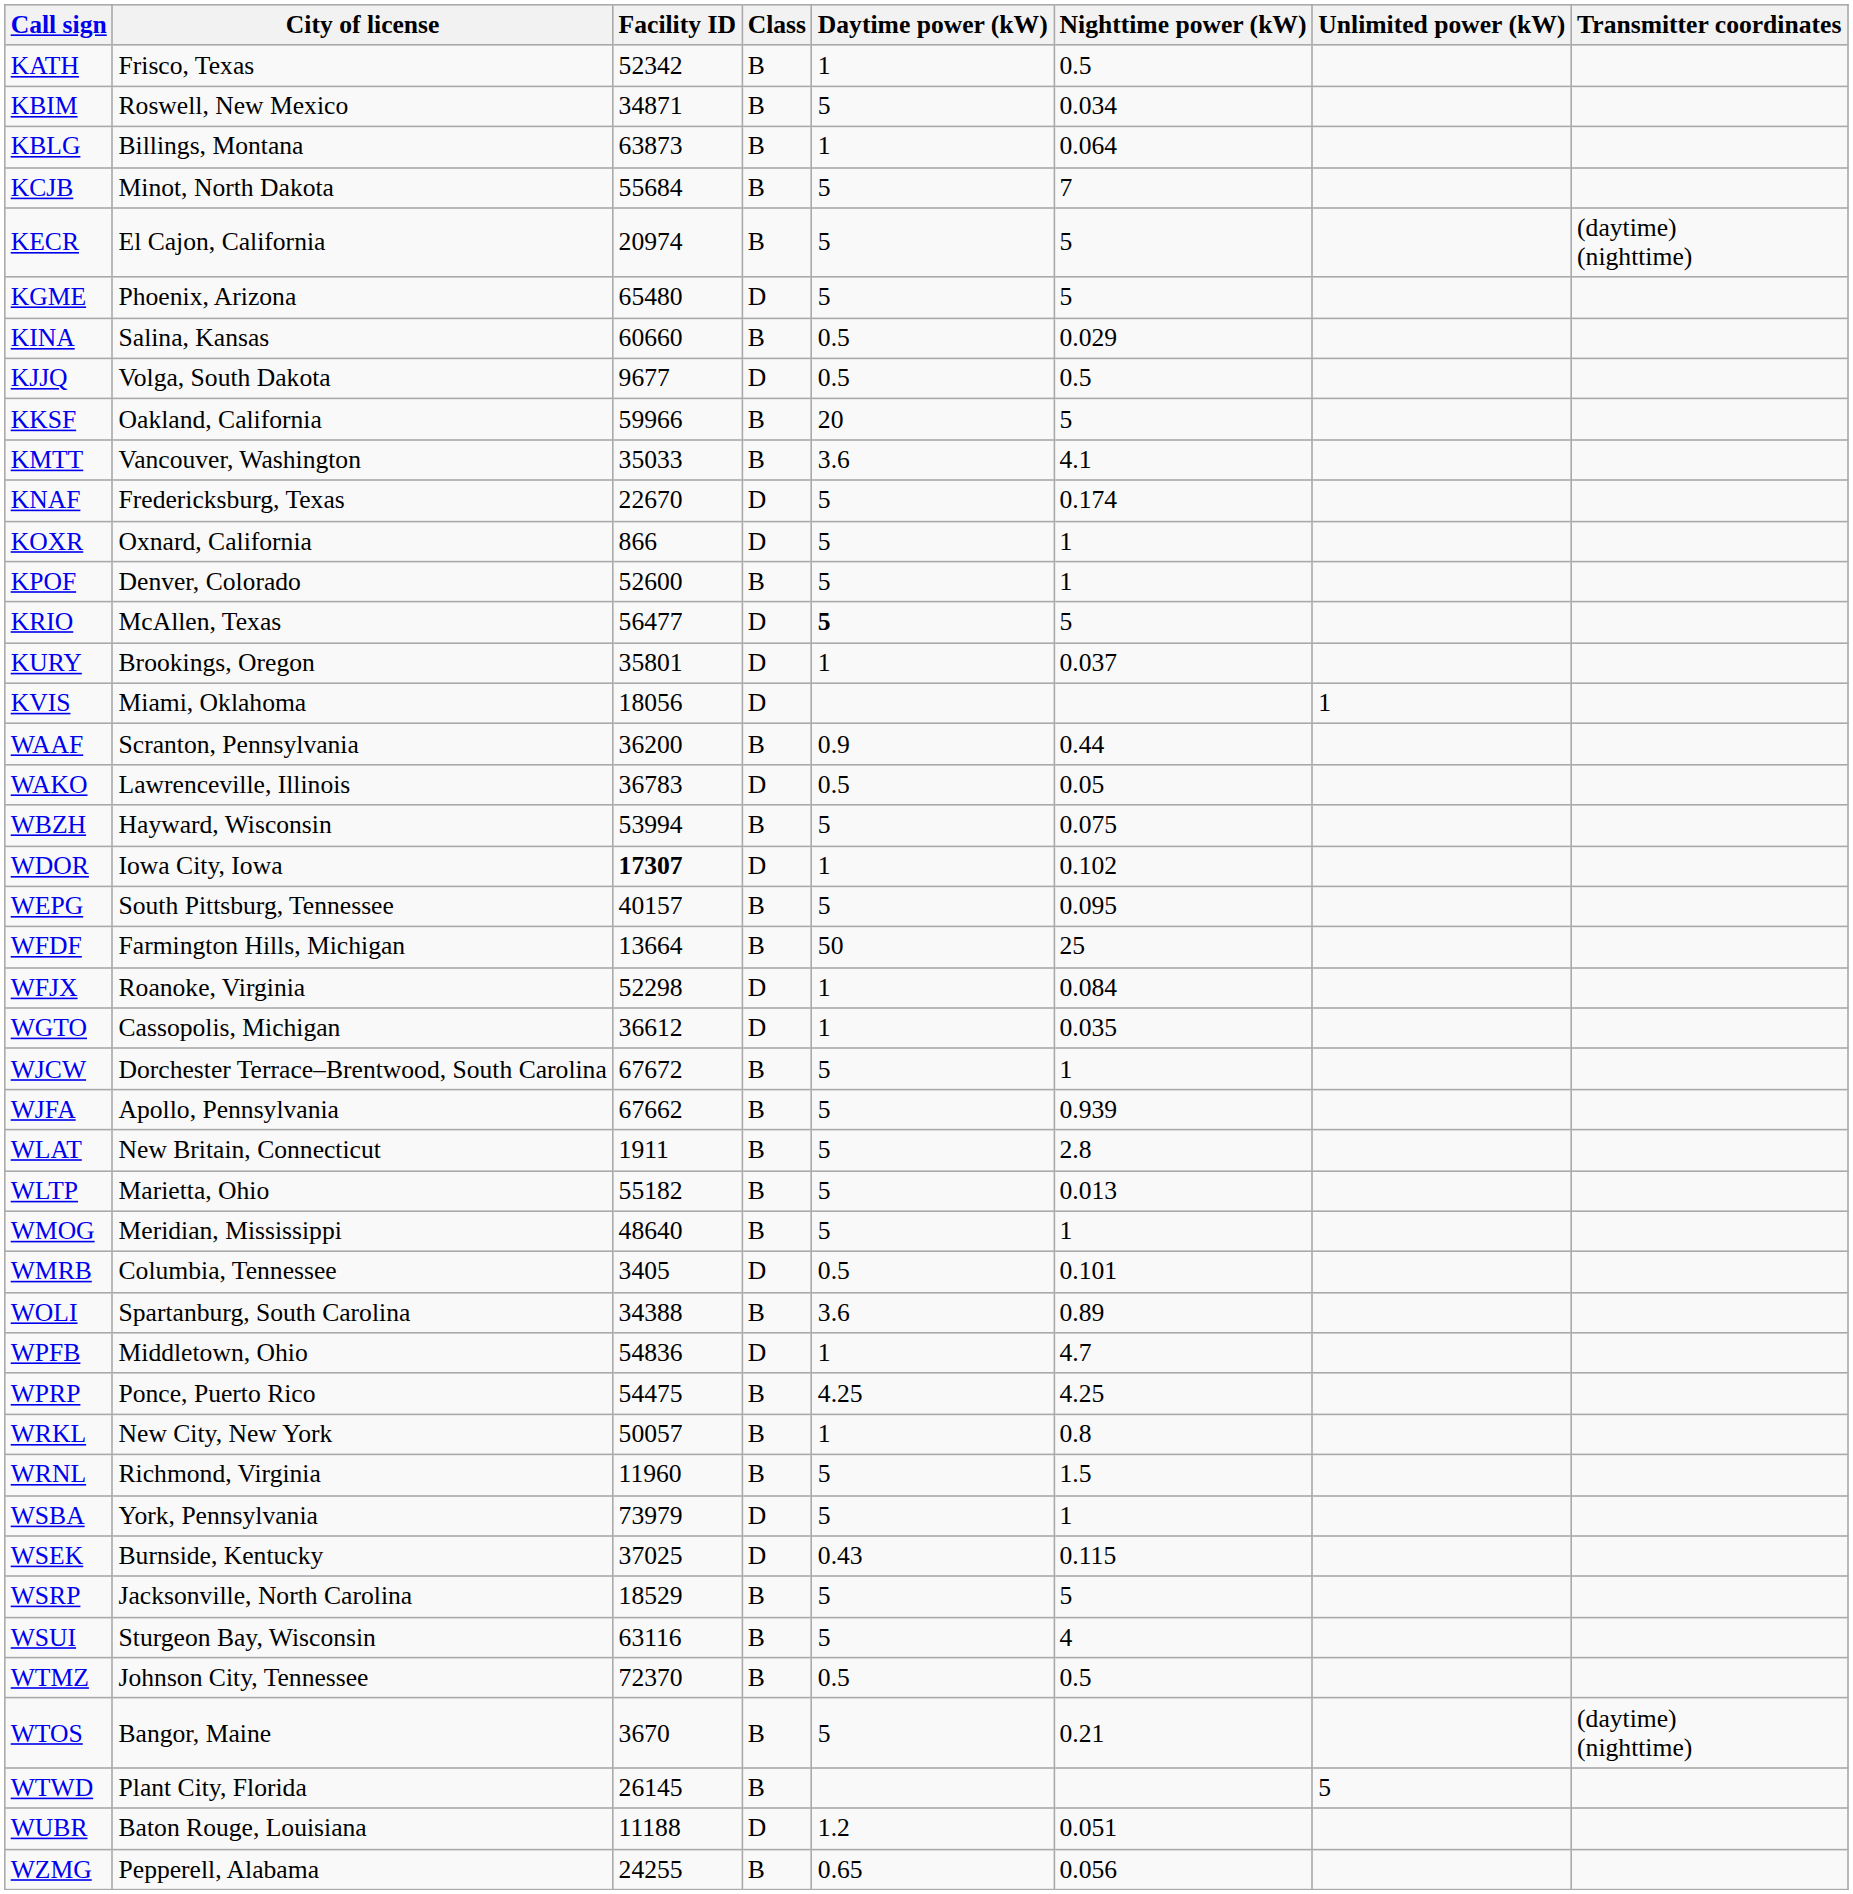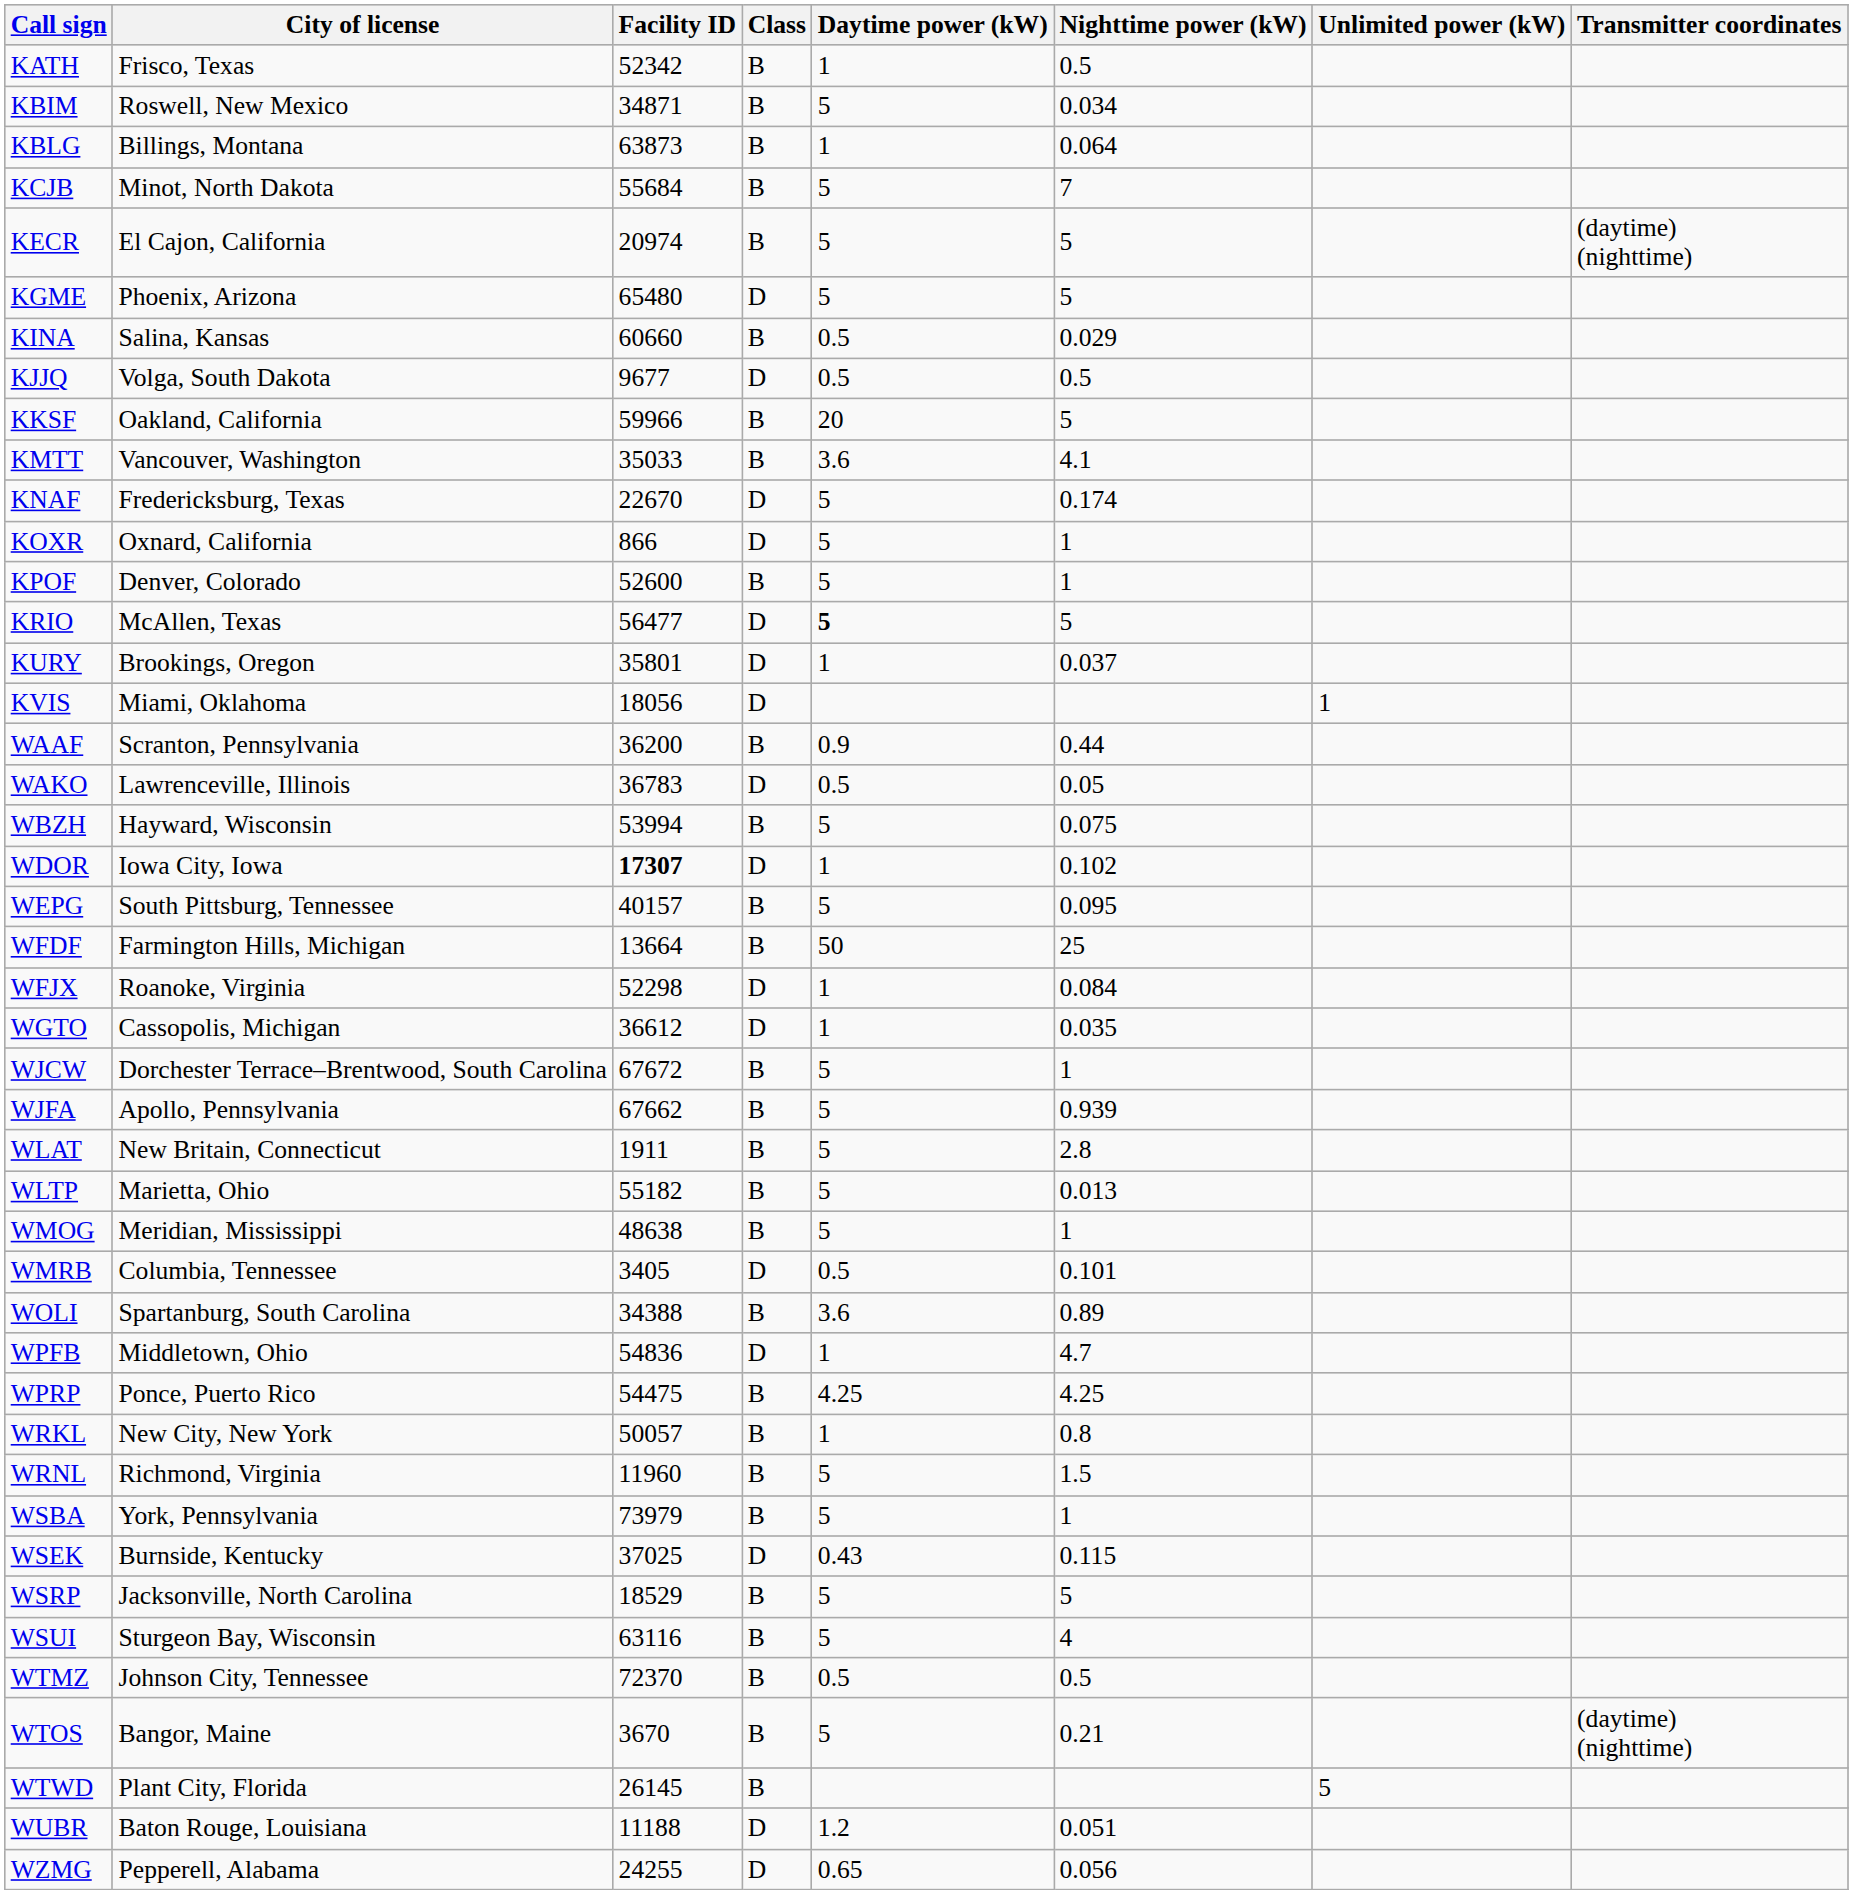 <table class="wikitable sortable">
 <tr>
 <th><a href='#'>Call sign</a></th>
 <th>City of license</th>
 <th>Facility ID</th>
 <th>Class</th>
 <th>Daytime power (kW)</th>
 <th>Nighttime power (kW)</th>
 <th>Unlimited power (kW)</th>
 <th>Transmitter coordinates</th>
 </tr>
 <tr>
 <td><a href='#'>KATH</a></td>
 <td>Frisco, Texas</td>
 <td>52342</td>
 <td>B</td>
 <td>1</td>
 <td>0.5</td>
 <td></td>
 <td></td>
 </tr>
 <tr>
 <td><a href='#'>KBIM</a></td>
 <td>Roswell, New Mexico</td>
 <td>34871</td>
 <td>B</td>
 <td>5</td>
 <td>0.034</td>
 <td></td>
 <td></td>
 </tr>
 <tr>
 <td><a href='#'>KBLG</a></td>
 <td>Billings, Montana</td>
 <td>63873</td>
 <td>B</td>
 <td>1</td>
 <td>0.064</td>
 <td></td>
 <td></td>
 </tr>
 <tr>
 <td><a href='#'>KCJB</a></td>
 <td>Minot, North Dakota</td>
 <td>55684</td>
 <td>B</td>
 <td>5</td>
 <td>7</td>
 <td></td>
 <td></td>
 </tr>
 <tr>
 <td><a href='#'>KECR</a></td>
 <td>El Cajon, California</td>
 <td>20974</td>
 <td>B</td>
 <td>5</td>
 <td>5</td>
 <td></td>
 <td> (daytime)<br> (nighttime)</td>
 </tr>
 <tr>
 <td><a href='#'>KGME</a></td>
 <td>Phoenix, Arizona</td>
 <td>65480</td>
 <td>D</td>
 <td>5</td>
 <td>5</td>
 <td></td>
 <td></td>
 </tr>
 <tr>
 <td><a href='#'>KINA</a></td>
 <td>Salina, Kansas</td>
 <td>60660</td>
 <td>B</td>
 <td>0.5</td>
 <td>0.029</td>
 <td></td>
 <td></td>
 </tr>
 <tr>
 <td><a href='#'>KJJQ</a></td>
 <td>Volga, South Dakota</td>
 <td>9677</td>
 <td>D</td>
 <td>0.5</td>
 <td>0.5</td>
 <td></td>
 <td></td>
 </tr>
 <tr>
 <td><a href='#'>KKSF</a></td>
 <td>Oakland, California</td>
 <td>59966</td>
 <td>B</td>
 <td>20</td>
 <td>5</td>
 <td></td>
 <td></td>
 </tr>
 <tr>
 <td><a href='#'>KMTT</a></td>
 <td>Vancouver, Washington</td>
 <td>35033</td>
 <td>B</td>
 <td>3.6</td>
 <td>4.1</td>
 <td></td>
 <td></td>
 </tr>
 <tr>
 <td><a href='#'>KNAF</a></td>
 <td>Fredericksburg, Texas</td>
 <td>22670</td>
 <td>D</td>
 <td>5</td>
 <td>0.174</td>
 <td></td>
 <td></td>
 </tr>
 <tr>
 <td><a href='#'>KOXR</a></td>
 <td>Oxnard, California</td>
 <td>866</td>
 <td>D</td>
 <td>5</td>
 <td>1</td>
 <td></td>
 <td></td>
 </tr>
 <tr>
 <td><a href='#'>KPOF</a></td>
 <td>Denver, Colorado</td>
 <td>52600</td>
 <td>B</td>
 <td>5</td>
 <td>1</td>
 <td></td>
 <td></td>
 </tr>
 <tr>
 <td><a href='#'>KRIO</a></td>
 <td>McAllen, Texas</td>
 <td>56477</td>
 <td>D</td>
 <td><strong>5</strong></td>
 <td>5</td>
 <td></td>
 <td></td>
 </tr>
 <tr>
 <td><a href='#'>KURY</a></td>
 <td>Brookings, Oregon</td>
 <td>35801</td>
 <td>D</td>
 <td>1</td>
 <td>0.037</td>
 <td></td>
 <td></td>
 </tr>
 <tr>
 <td><a href='#'>KVIS</a></td>
 <td>Miami, Oklahoma</td>
 <td>18056</td>
 <td>D</td>
 <td></td>
 <td></td>
 <td>1</td>
 <td></td>
 </tr>
 <tr>
 <td><a href='#'>WAAF</a></td>
 <td>Scranton, Pennsylvania</td>
 <td>36200</td>
 <td>B</td>
 <td>0.9</td>
 <td>0.44</td>
 <td></td>
 <td></td>
 </tr>
 <tr>
 <td><a href='#'>WAKO</a></td>
 <td>Lawrenceville, Illinois</td>
 <td>36783</td>
 <td>D</td>
 <td>0.5</td>
 <td>0.05</td>
 <td></td>
 <td></td>
 </tr>
 <tr>
 <td><a href='#'>WBZH</a></td>
 <td>Hayward, Wisconsin</td>
 <td>53994</td>
 <td>B</td>
 <td>5</td>
 <td>0.075</td>
 <td></td>
 <td></td>
 </tr>
 <tr>
 <td><a href='#'>WDOR</a></td>
 <td>Iowa City, Iowa</td>
 <td><strong>17307</strong></td>
 <td>D</td>
 <td>1</td>
 <td>0.102</td>
 <td></td>
 <td></td>
 </tr>
 <tr>
 <td><a href='#'>WEPG</a></td>
 <td>South Pittsburg, Tennessee</td>
 <td>40157</td>
 <td>B</td>
 <td>5</td>
 <td>0.095</td>
 <td></td>
 <td></td>
 </tr>
 <tr>
 <td><a href='#'>WFDF</a></td>
 <td>Farmington Hills, Michigan</td>
 <td>13664</td>
 <td>B</td>
 <td>50</td>
 <td>25</td>
 <td></td>
 <td></td>
 </tr>
 <tr>
 <td><a href='#'>WFJX</a></td>
 <td>Roanoke, Virginia</td>
 <td>52298</td>
 <td>D</td>
 <td>1</td>
 <td>0.084</td>
 <td></td>
 <td></td>
 </tr>
 <tr>
 <td><a href='#'>WGTO</a></td>
 <td>Cassopolis, Michigan</td>
 <td>36612</td>
 <td>D</td>
 <td>1</td>
 <td>0.035</td>
 <td></td>
 <td></td>
 </tr>
 <tr>
 <td><a href='#'>WJCW</a></td>
 <td>Dorchester Terrace–Brentwood, South Carolina</td>
 <td>67672</td>
 <td>B</td>
 <td>5</td>
 <td>1</td>
 <td></td>
 <td></td>
 </tr>
 <tr>
 <td><a href='#'>WJFA</a></td>
 <td>Apollo, Pennsylvania</td>
 <td>67662</td>
 <td>B</td>
 <td>5</td>
 <td>0.939</td>
 <td></td>
 <td></td>
 </tr>
 <tr>
 <td><a href='#'>WLAT</a></td>
 <td>New Britain, Connecticut</td>
 <td>1911</td>
 <td>B</td>
 <td>5</td>
 <td>2.8</td>
 <td></td>
 <td></td>
 </tr>
 <tr>
 <td><a href='#'>WLTP</a></td>
 <td>Marietta, Ohio</td>
 <td>55182</td>
 <td>B</td>
 <td>5</td>
 <td>0.013</td>
 <td></td>
 <td></td>
 </tr>
 <tr>
 <td><a href='#'>WMOG</a></td>
 <td>Meridian, Mississippi</td>
-<td>48640</td>
+<td>48638</td>
 <td>B</td>
 <td>5</td>
 <td>1</td>
 <td></td>
 <td></td>
 </tr>
 <tr>
 <td><a href='#'>WMRB</a></td>
 <td>Columbia, Tennessee</td>
 <td>3405</td>
 <td>D</td>
 <td>0.5</td>
 <td>0.101</td>
 <td></td>
 <td></td>
 </tr>
 <tr>
 <td><a href='#'>WOLI</a></td>
 <td>Spartanburg, South Carolina</td>
 <td>34388</td>
 <td>B</td>
 <td>3.6</td>
 <td>0.89</td>
 <td></td>
 <td></td>
 </tr>
 <tr>
 <td><a href='#'>WPFB</a></td>
 <td>Middletown, Ohio</td>
 <td>54836</td>
 <td>D</td>
 <td>1</td>
 <td>4.7</td>
 <td></td>
 <td></td>
 </tr>
 <tr>
 <td><a href='#'>WPRP</a></td>
 <td>Ponce, Puerto Rico</td>
 <td>54475</td>
 <td>B</td>
 <td>4.25</td>
 <td>4.25</td>
 <td></td>
 <td></td>
 </tr>
 <tr>
 <td><a href='#'>WRKL</a></td>
 <td>New City, New York</td>
 <td>50057</td>
 <td>B</td>
 <td>1</td>
 <td>0.8</td>
 <td></td>
 <td></td>
 </tr>
 <tr>
 <td><a href='#'>WRNL</a></td>
 <td>Richmond, Virginia</td>
 <td>11960</td>
 <td>B</td>
 <td>5</td>
 <td>1.5</td>
 <td></td>
 <td></td>
 </tr>
 <tr>
 <td><a href='#'>WSBA</a></td>
 <td>York, Pennsylvania</td>
 <td>73979</td>
-<td>D</td>
+<td>B</td>
 <td>5</td>
 <td>1</td>
 <td></td>
 <td></td>
 </tr>
 <tr>
 <td><a href='#'>WSEK</a></td>
 <td>Burnside, Kentucky</td>
 <td>37025</td>
 <td>D</td>
 <td>0.43</td>
 <td>0.115</td>
 <td></td>
 <td></td>
 </tr>
 <tr>
 <td><a href='#'>WSRP</a></td>
 <td>Jacksonville, North Carolina</td>
 <td>18529</td>
 <td>B</td>
 <td>5</td>
 <td>5</td>
 <td></td>
 <td></td>
 </tr>
 <tr>
 <td><a href='#'>WSUI</a></td>
 <td>Sturgeon Bay, Wisconsin</td>
 <td>63116</td>
 <td>B</td>
 <td>5</td>
 <td>4</td>
 <td></td>
 <td></td>
 </tr>
 <tr>
 <td><a href='#'>WTMZ</a></td>
 <td>Johnson City, Tennessee</td>
 <td>72370</td>
 <td>B</td>
 <td>0.5</td>
 <td>0.5</td>
 <td></td>
 <td></td>
 </tr>
 <tr>
 <td><a href='#'>WTOS</a></td>
 <td>Bangor, Maine</td>
 <td>3670</td>
 <td>B</td>
 <td>5</td>
 <td>0.21</td>
 <td></td>
 <td> (daytime)<br> (nighttime)</td>
 </tr>
 <tr>
 <td><a href='#'>WTWD</a></td>
 <td>Plant City, Florida</td>
 <td>26145</td>
 <td>B</td>
 <td></td>
 <td></td>
 <td>5</td>
 <td></td>
 </tr>
 <tr>
 <td><a href='#'>WUBR</a></td>
 <td>Baton Rouge, Louisiana</td>
 <td>11188</td>
 <td>D</td>
 <td>1.2</td>
 <td>0.051</td>
 <td></td>
 <td></td>
 </tr>
 <tr>
 <td><a href='#'>WZMG</a></td>
 <td>Pepperell, Alabama</td>
 <td>24255</td>
-<td>B</td>
+<td>D</td>
 <td>0.65</td>
 <td>0.056</td>
 <td></td>
 <td></td>
 </tr>
 </table>
